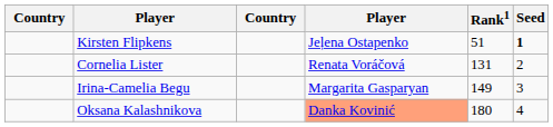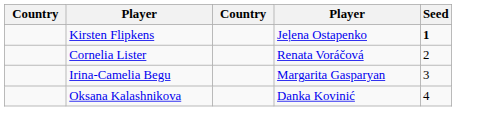 <table class="sortable wikitable">
 <tr>
 <th width="70">Country</th>
 <th width="175">Player</th>
 <th width="70">Country</th>
 <th width="175">Player</th>
-<th>Rank<sup>1</sup></th>
 <th>Seed</th>
 </tr>
 <tr>
 <td></td>
 <td><a href='#'>Kirsten Flipkens</a></td>
 <td></td>
 <td><a href='#'>Jeļena Ostapenko</a></td>
-<td>51</td>
 <td><strong>1</strong></td>
 </tr>
 <tr>
 <td></td>
 <td><a href='#'>Cornelia Lister</a></td>
 <td></td>
 <td><a href='#'>Renata Voráčová</a></td>
-<td>131</td>
 <td>2</td>
 </tr>
 <tr>
 <td></td>
 <td><a href='#'>Irina-Camelia Begu</a></td>
 <td></td>
 <td><a href='#'>Margarita Gasparyan</a></td>
-<td>149</td>
 <td>3</td>
 </tr>
 <tr>
 <td></td>
 <td><a href='#'>Oksana Kalashnikova</a></td>
 <td></td>
-<td style="background: lightsalmon;"><a href='#'>Danka Kovinić</a></td>
-<td>180</td>
+<td><a href='#'>Danka Kovinić</a></td>
 <td>4</td>
 </tr>
 </table>
